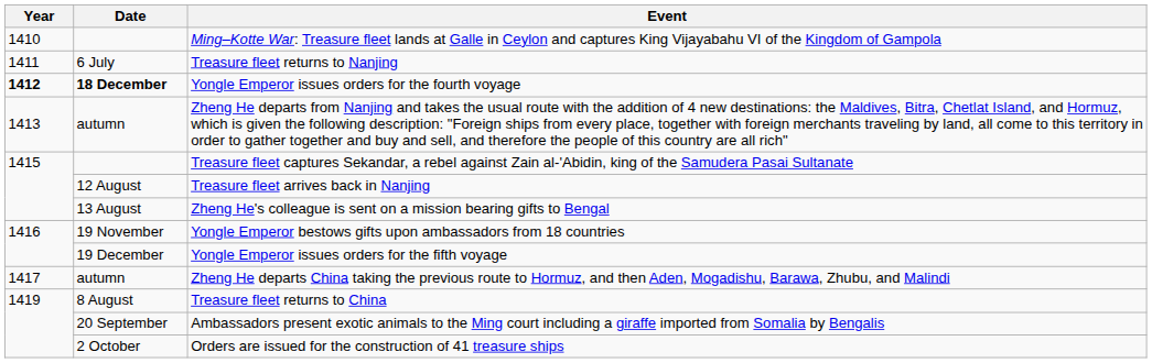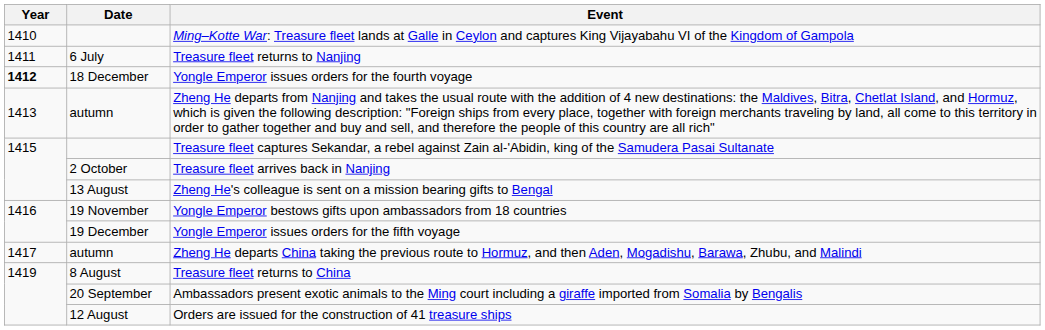 <table class="wikitable" width="100%">
 <tr>
 <th style="width:6%">Year</th>
 <th style="width:10%">Date</th>
 <th>Event</th>
 </tr>
 <tr>
 <td>1410</td>
 <td></td>
 <td><em><a href='#'>Ming–Kotte War</a></em>: <a href='#'>Treasure fleet</a> lands at <a href='#'>Galle</a> in <a href='#'>Ceylon</a> and captures King Vijayabahu VI of the <a href='#'>Kingdom of Gampola</a></td>
 </tr>
 <tr>
 <td>1411</td>
 <td>6 July</td>
 <td><a href='#'>Treasure fleet</a> returns to <a href='#'>Nanjing</a></td>
 </tr>
 <tr>
 <td><strong>1412</strong></td>
-<td><strong>18 December</strong></td>
+<td>18 December</td>
 <td><a href='#'>Yongle Emperor</a> issues orders for the fourth voyage</td>
 </tr>
 <tr>
 <td>1413</td>
 <td>autumn</td>
 <td><a href='#'>Zheng He</a> departs from <a href='#'>Nanjing</a> and takes the usual route with the addition of 4 new destinations: the <a href='#'>Maldives</a>, <a href='#'>Bitra</a>, <a href='#'>Chetlat Island</a>, and <a href='#'>Hormuz</a>, which is given the following description: "Foreign ships from every place, together with foreign merchants traveling by land, all come to this territory in order to gather together and buy and sell, and therefore the people of this country are all rich"</td>
 </tr>
 <tr>
 <td rowspan="3" valign="top">1415</td>
 <td></td>
 <td><a href='#'>Treasure fleet</a> captures Sekandar, a rebel against Zain al-'Abidin, king of the <a href='#'>Samudera Pasai Sultanate</a></td>
 </tr>
 <tr>
-<td>12 August</td>
+<td>2 October</td>
 <td><a href='#'>Treasure fleet</a> arrives back in <a href='#'>Nanjing</a></td>
 </tr>
 <tr>
 <td>13 August</td>
 <td><a href='#'>Zheng He</a>'s colleague is sent on a mission bearing gifts to <a href='#'>Bengal</a></td>
 </tr>
 <tr>
 <td rowspan="2" valign="top">1416</td>
 <td>19 November</td>
 <td><a href='#'>Yongle Emperor</a> bestows gifts upon ambassadors from 18 countries</td>
 </tr>
 <tr>
 <td>19 December</td>
 <td><a href='#'>Yongle Emperor</a> issues orders for the fifth voyage</td>
 </tr>
 <tr>
 <td>1417</td>
 <td>autumn</td>
 <td><a href='#'>Zheng He</a> departs <a href='#'>China</a> taking the previous route to <a href='#'>Hormuz</a>, and then <a href='#'>Aden</a>, <a href='#'>Mogadishu</a>, <a href='#'>Barawa</a>, Zhubu, and <a href='#'>Malindi</a></td>
 </tr>
 <tr>
 <td rowspan="3" valign="top">1419</td>
 <td>8 August</td>
 <td><a href='#'>Treasure fleet</a> returns to <a href='#'>China</a></td>
 </tr>
 <tr>
 <td>20 September</td>
 <td>Ambassadors present exotic animals to the <a href='#'>Ming</a> court including a <a href='#'>giraffe</a> imported from <a href='#'>Somalia</a> by <a href='#'>Bengalis</a></td>
 </tr>
 <tr>
-<td>2 October</td>
+<td>12 August</td>
 <td>Orders are issued for the construction of 41 <a href='#'>treasure ships</a></td>
 </tr>
 </table>
